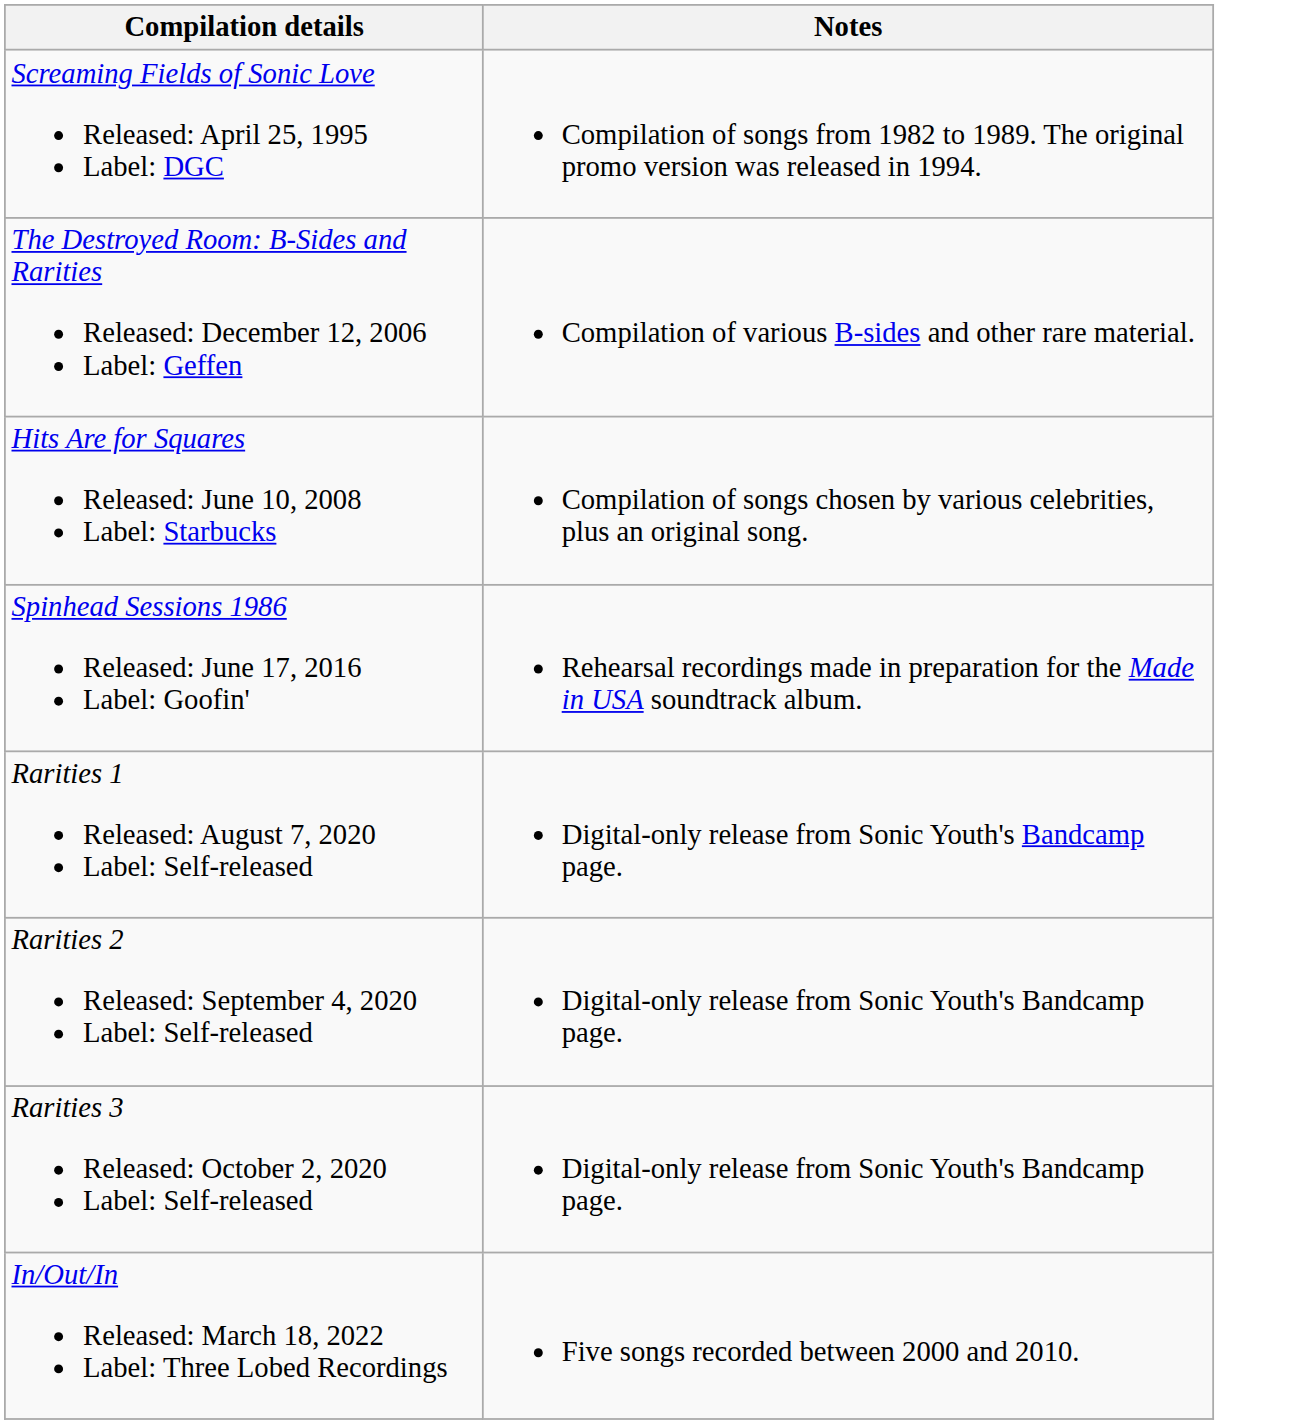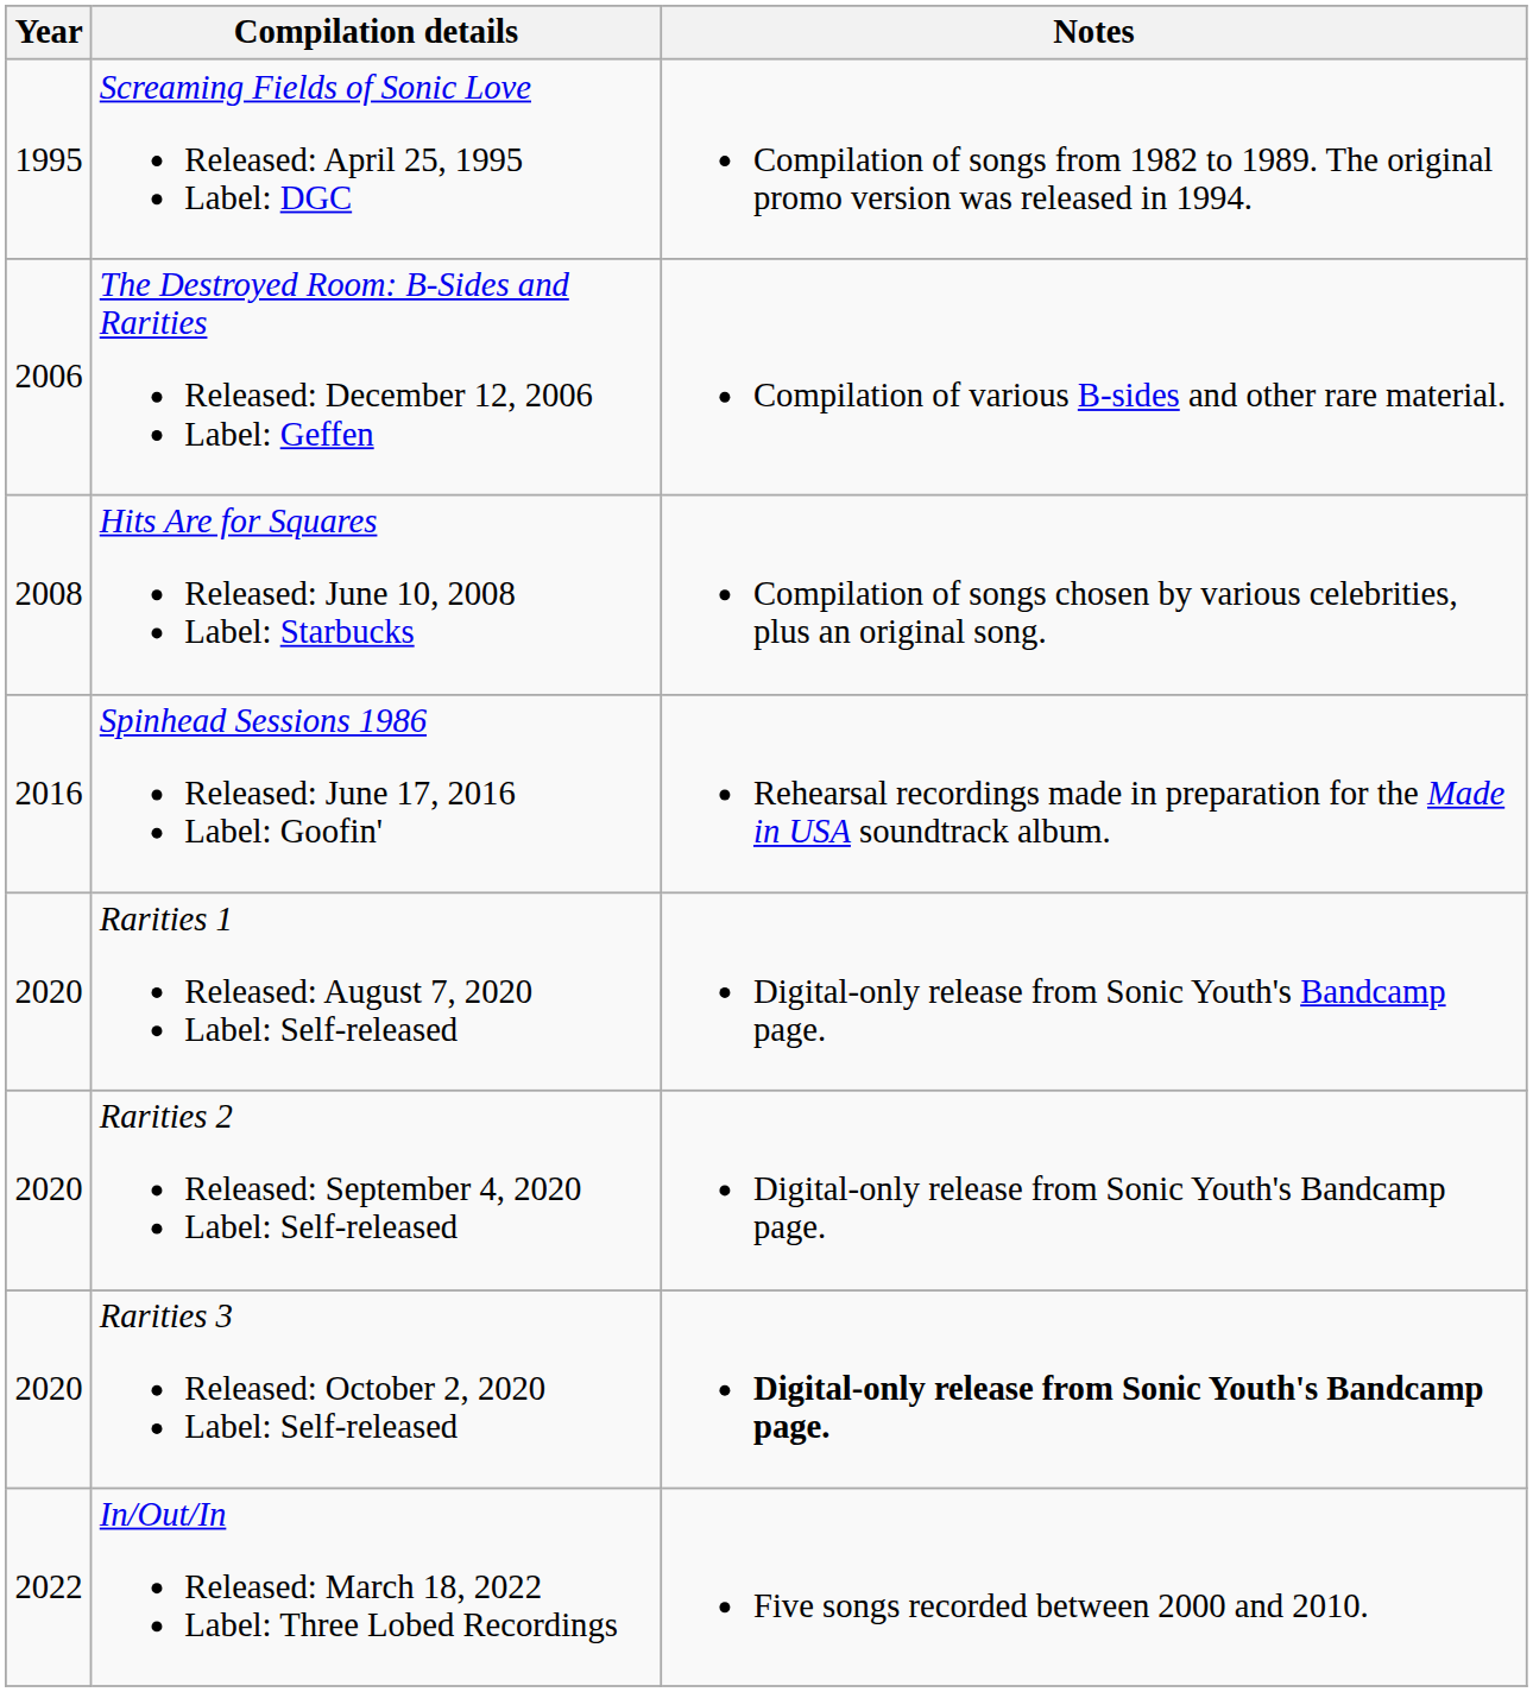 <table class="wikitable">
 <tr>
+<th width="33">Year</th>
 <th width="260">Compilation details</th>
 <th width="400">Notes</th>
 </tr>
 <tr>
+<td align="center">1995</td>
 <td><em><a href='#'>Screaming Fields of Sonic Love</a></em><br><ul><li>Released: April 25, 1995</li><li>Label: <a href='#'>DGC</a></li></ul></td>
 <td><br><ul><li>Compilation of songs from 1982 to 1989. The original promo version was released in 1994.</li></ul></td>
 </tr>
 <tr>
+<td align="center">2006</td>
 <td><em><a href='#'>The Destroyed Room: B-Sides and Rarities</a></em><br><ul><li>Released: December 12, 2006</li><li>Label: <a href='#'>Geffen</a></li></ul></td>
 <td><br><ul><li>Compilation of various <a href='#'>B-sides</a> and other rare material.</li></ul></td>
 </tr>
 <tr>
+<td align="center">2008</td>
 <td><em><a href='#'>Hits Are for Squares</a></em><br><ul><li>Released: June 10, 2008</li><li>Label: <a href='#'>Starbucks</a></li></ul></td>
 <td><br><ul><li>Compilation of songs chosen by various celebrities, plus an original song.</li></ul></td>
 </tr>
 <tr>
+<td align="center">2016</td>
 <td><em><a href='#'>Spinhead Sessions 1986</a></em><br><ul><li>Released: June 17, 2016</li><li>Label: Goofin'</li></ul></td>
 <td><br><ul><li>Rehearsal recordings made in preparation for the <em><a href='#'>Made in USA</a></em> soundtrack album.</li></ul></td>
 </tr>
 <tr>
+<td align="center">2020</td>
 <td><em>Rarities 1</em><br><ul><li>Released: August 7, 2020</li><li>Label: Self-released</li></ul></td>
 <td><br><ul><li>Digital-only release from Sonic Youth's <a href='#'>Bandcamp</a> page.</li></ul></td>
 </tr>
 <tr>
+<td align="center">2020</td>
 <td><em>Rarities 2</em><br><ul><li>Released: September 4, 2020</li><li>Label: Self-released</li></ul></td>
 <td><br><ul><li>Digital-only release from Sonic Youth's Bandcamp page.</li></ul></td>
 </tr>
 <tr>
+<td align="center">2020</td>
 <td><em>Rarities 3</em><br><ul><li>Released: October 2, 2020</li><li>Label: Self-released</li></ul></td>
-<td><br><ul><li>Digital-only release from Sonic Youth's Bandcamp page.</li></ul></td>
+<td><strong><br><ul><li>Digital-only release from Sonic Youth's Bandcamp page.</li></ul></strong></td>
 </tr>
 <tr>
+<td align="center">2022</td>
 <td><em><a href='#'>In/Out/In</a></em><br><ul><li>Released: March 18, 2022</li><li>Label: Three Lobed Recordings</li></ul></td>
 <td><br><ul><li>Five songs recorded between 2000 and 2010.</li></ul></td>
 </tr>
 </table>
